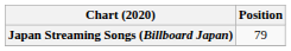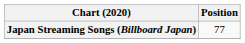 <table class="wikitable plainrowheaders" style="text-align:center">
 <tr>
 <th scope="col">Chart (2020)</th>
 <th scope="col">Position</th>
 </tr>
 <tr>
 <th scope="row">Japan Streaming Songs (<em>Billboard Japan</em>)</th>
-<td>79</td>
+<td>77</td>
 </tr>
 <tr>
 </tr>
 </table>
